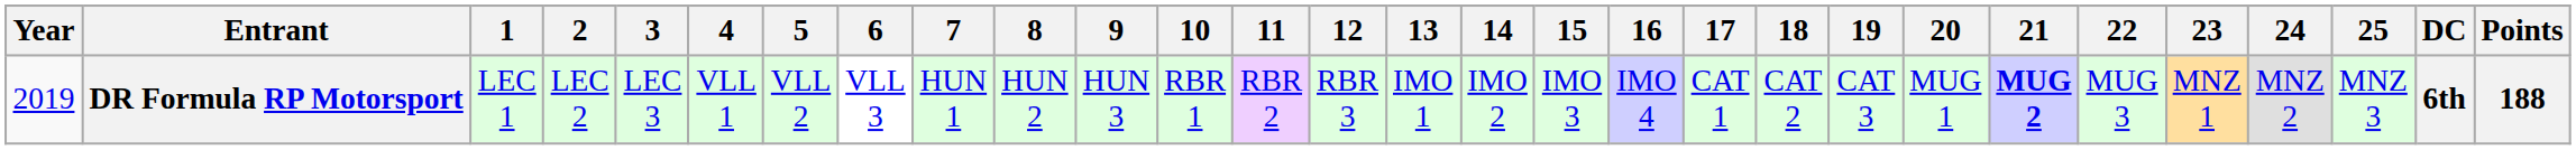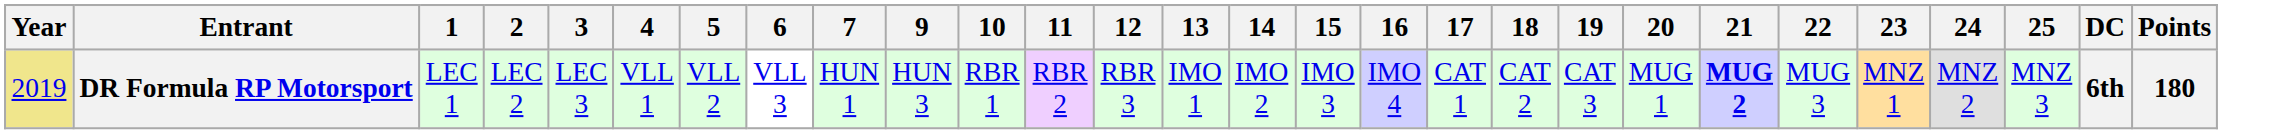 <table class="wikitable" style="text-align:center; font-size:85%">
 <tr>
 <th>Year</th>
 <th>Entrant</th>
 <th>1</th>
 <th>2</th>
 <th>3</th>
 <th>4</th>
 <th>5</th>
 <th>6</th>
 <th>7</th>
-<th>8</th>
 <th>9</th>
 <th>10</th>
 <th>11</th>
 <th>12</th>
 <th>13</th>
 <th>14</th>
 <th>15</th>
 <th>16</th>
 <th>17</th>
 <th>18</th>
 <th>19</th>
 <th>20</th>
 <th>21</th>
 <th>22</th>
 <th>23</th>
 <th>24</th>
 <th>25</th>
 <th>DC</th>
 <th>Points</th>
 </tr>
 <tr>
-<td><a href='#'>2019</a></td>
+<td style="background: khaki;"><a href='#'>2019</a></td>
 <th nowrap>DR Formula <a href='#'>RP Motorsport</a></th>
 <td style="background:#DFFFDF;"><a href='#'>LEC<br>1</a><br></td>
 <td style="background:#DFFFDF;"><a href='#'>LEC<br>2</a><br></td>
 <td style="background:#DFFFDF;"><a href='#'>LEC<br>3</a><br></td>
 <td style="background:#DFFFDF;"><a href='#'>VLL<br>1</a><br></td>
 <td style="background:#DFFFDF;"><a href='#'>VLL<br>2</a><br></td>
 <td style="background:#FFFFFF;"><a href='#'>VLL<br>3</a><br></td>
 <td style="background:#DFFFDF;"><a href='#'>HUN<br>1</a><br></td>
-<td style="background:#DFFFDF;"><a href='#'>HUN<br>2</a><br></td>
 <td style="background:#DFFFDF;"><a href='#'>HUN<br>3</a><br></td>
 <td style="background:#DFFFDF;"><a href='#'>RBR<br>1</a><br></td>
 <td style="background:#EFCFFF;"><a href='#'>RBR<br>2</a><br></td>
 <td style="background:#DFFFDF;"><a href='#'>RBR<br>3</a><br></td>
 <td style="background:#DFFFDF;"><a href='#'>IMO<br>1</a><br></td>
 <td style="background:#DFFFDF;"><a href='#'>IMO<br>2</a><br></td>
 <td style="background:#DFFFDF;"><a href='#'>IMO<br>3</a><br></td>
 <td style="background:#CFCFFF;"><a href='#'>IMO<br>4</a><br></td>
 <td style="background:#DFFFDF;"><a href='#'>CAT<br>1</a><br></td>
 <td style="background:#DFFFDF;"><a href='#'>CAT<br>2</a><br></td>
 <td style="background:#DFFFDF;"><a href='#'>CAT<br>3</a><br></td>
 <td style="background:#DFFFDF;"><a href='#'>MUG<br>1</a><br></td>
 <td style="background:#CFCFFF;"><strong><a href='#'>MUG<br>2</a><br></strong></td>
 <td style="background:#DFFFDF;"><a href='#'>MUG<br>3</a><br></td>
 <td style="background:#FFDF9F;"><a href='#'>MNZ<br>1</a><br></td>
 <td style="background:#DFDFDF;"><a href='#'>MNZ<br>2</a><br></td>
 <td style="background:#DFFFDF;"><a href='#'>MNZ<br>3</a><br></td>
 <th>6th</th>
-<th>188</th>
+<th>180</th>
 </tr>
 </table>
